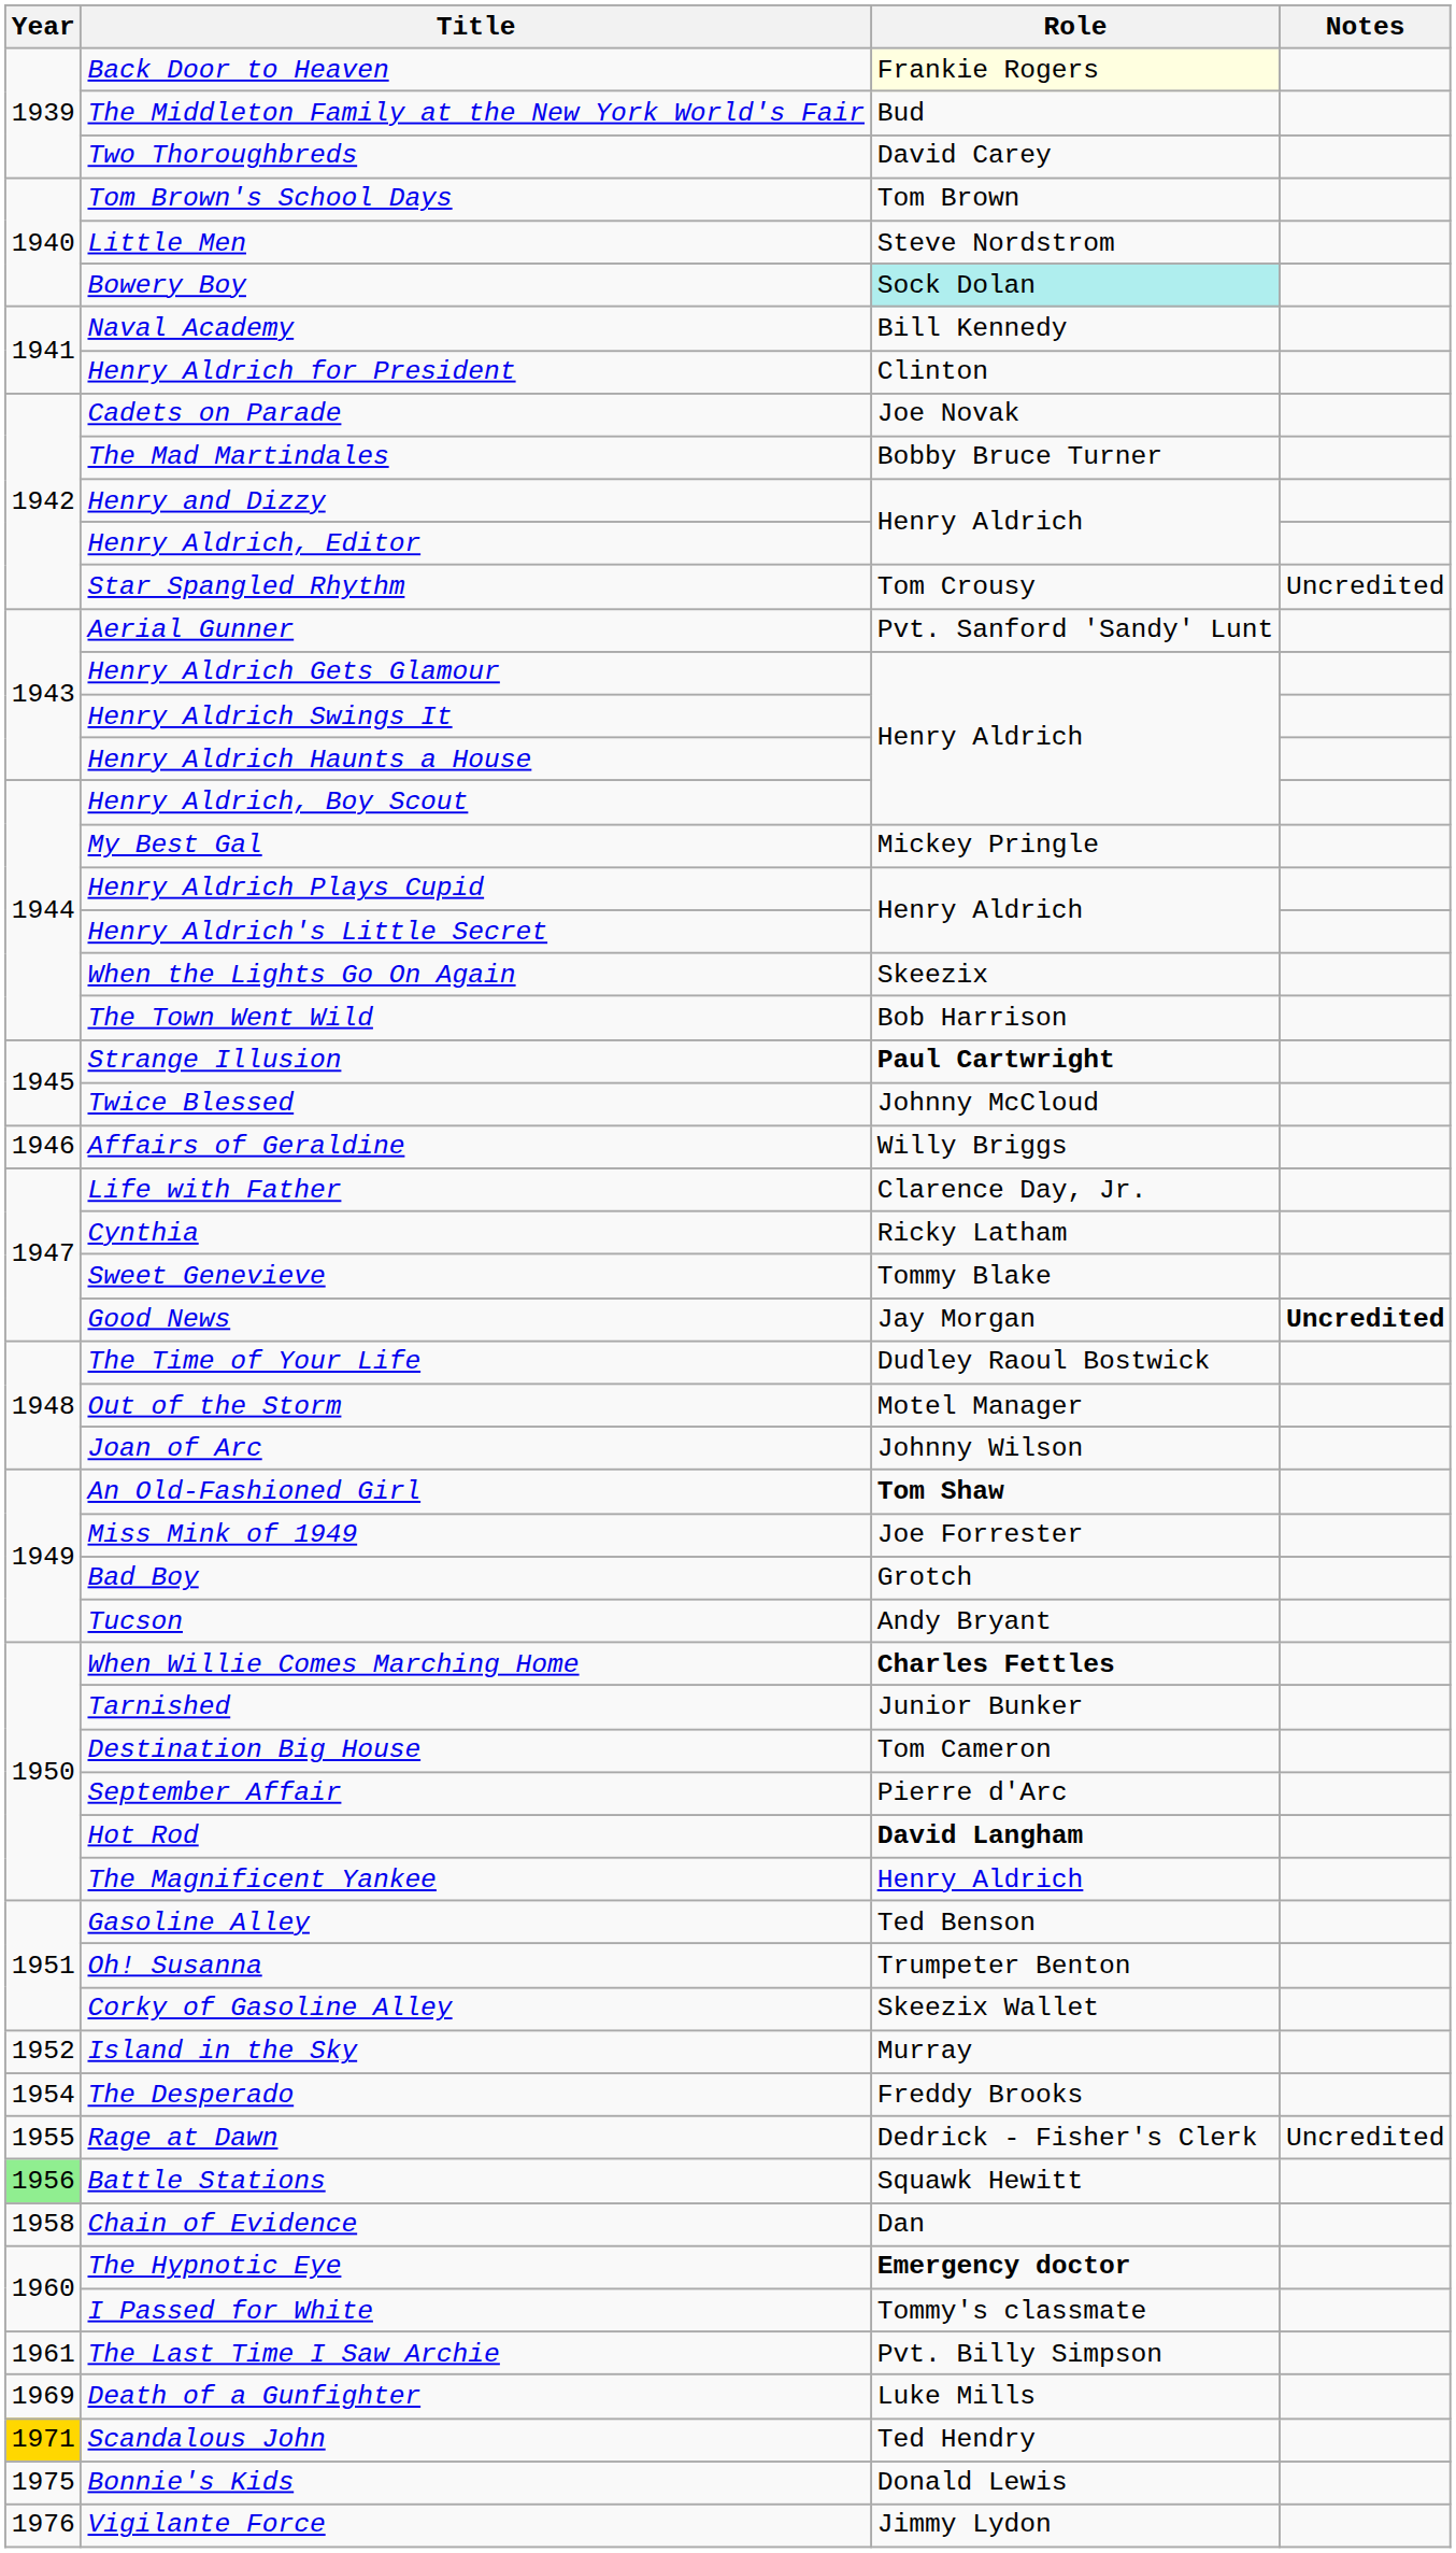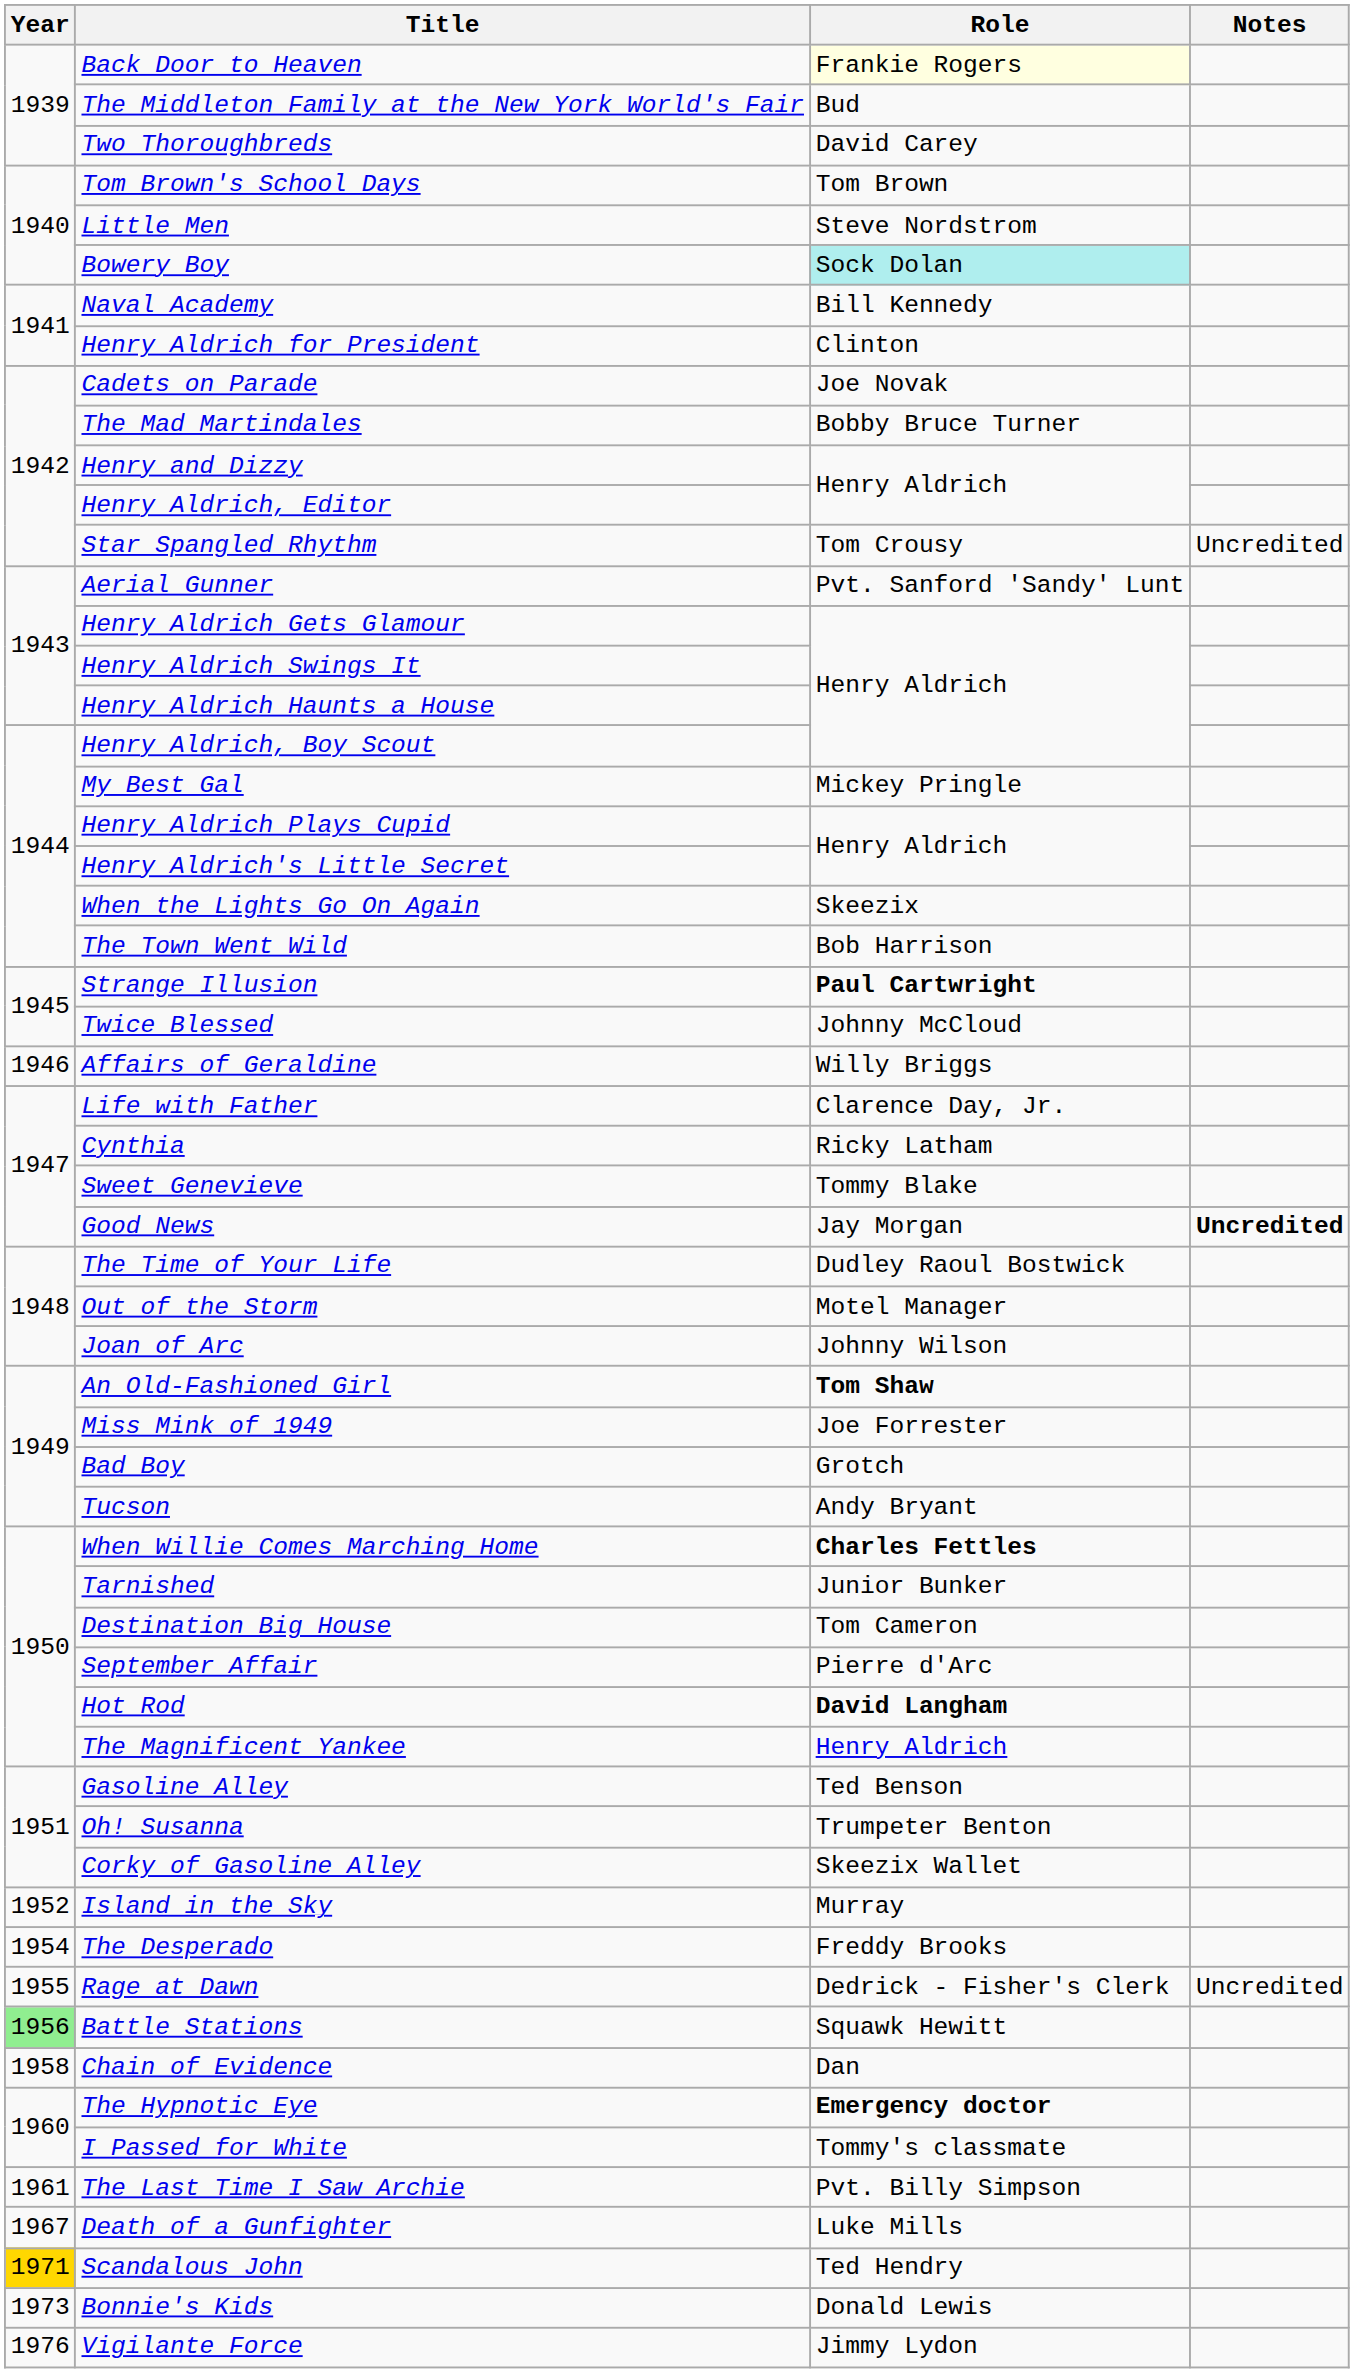 <table class="wikitable">
 <tr>
 <th>Year</th>
 <th>Title</th>
 <th>Role</th>
 <th>Notes</th>
 </tr>
 <tr>
 <td rowspan=3>1939</td>
 <td><em><a href='#'>Back Door to Heaven</a></em></td>
 <td style="background: lightyellow;">Frankie Rogers</td>
 <td></td>
 </tr>
 <tr>
 <td><em><a href='#'>The Middleton Family at the New York World's Fair</a></em></td>
 <td>Bud</td>
 <td></td>
 </tr>
 <tr>
 <td><em><a href='#'>Two Thoroughbreds</a></em></td>
 <td>David Carey</td>
 <td></td>
 </tr>
 <tr>
 <td rowspan=3>1940</td>
 <td><em><a href='#'>Tom Brown's School Days</a></em></td>
 <td>Tom Brown</td>
 <td></td>
 </tr>
 <tr>
 <td><em><a href='#'>Little Men</a></em></td>
 <td>Steve Nordstrom</td>
 <td></td>
 </tr>
 <tr>
 <td><em><a href='#'>Bowery Boy</a></em></td>
 <td style="background: paleturquoise;">Sock Dolan</td>
 <td></td>
 </tr>
 <tr>
 <td rowspan=2>1941</td>
 <td><em><a href='#'>Naval Academy</a></em></td>
 <td>Bill Kennedy</td>
 <td></td>
 </tr>
 <tr>
 <td><em><a href='#'>Henry Aldrich for President</a></em></td>
 <td>Clinton</td>
 <td></td>
 </tr>
 <tr>
 <td rowspan=5>1942</td>
 <td><em><a href='#'>Cadets on Parade</a></em></td>
 <td>Joe Novak</td>
 <td></td>
 </tr>
 <tr>
 <td><em><a href='#'>The Mad Martindales</a></em></td>
 <td>Bobby Bruce Turner</td>
 <td></td>
 </tr>
 <tr>
 <td><em><a href='#'>Henry and Dizzy</a></em></td>
 <td rowspan=2>Henry Aldrich</td>
 <td></td>
 </tr>
 <tr>
 <td><em><a href='#'>Henry Aldrich, Editor</a></em></td>
 <td></td>
 </tr>
 <tr>
 <td><em><a href='#'>Star Spangled Rhythm</a></em></td>
 <td>Tom Crousy</td>
 <td>Uncredited</td>
 </tr>
 <tr>
 <td rowspan=4>1943</td>
 <td><em><a href='#'>Aerial Gunner</a></em></td>
 <td>Pvt. Sanford 'Sandy' Lunt</td>
 <td></td>
 </tr>
 <tr>
 <td><em><a href='#'>Henry Aldrich Gets Glamour</a></em></td>
 <td rowspan=4>Henry Aldrich</td>
 <td></td>
 </tr>
 <tr>
 <td><em><a href='#'>Henry Aldrich Swings It</a></em></td>
 <td></td>
 </tr>
 <tr>
 <td><em><a href='#'>Henry Aldrich Haunts a House</a></em></td>
 <td></td>
 </tr>
 <tr>
 <td rowspan=6>1944</td>
 <td><em><a href='#'>Henry Aldrich, Boy Scout</a></em></td>
 <td></td>
 </tr>
 <tr>
 <td><em><a href='#'>My Best Gal</a></em></td>
 <td>Mickey Pringle</td>
 <td></td>
 </tr>
 <tr>
 <td><em><a href='#'>Henry Aldrich Plays Cupid</a></em></td>
 <td rowspan=2>Henry Aldrich</td>
 <td></td>
 </tr>
 <tr>
 <td><em><a href='#'>Henry Aldrich's Little Secret</a></em></td>
 <td></td>
 </tr>
 <tr>
 <td><em><a href='#'>When the Lights Go On Again</a></em></td>
 <td>Skeezix</td>
 <td></td>
 </tr>
 <tr>
 <td><em><a href='#'>The Town Went Wild</a></em></td>
 <td>Bob Harrison</td>
 <td></td>
 </tr>
 <tr>
 <td rowspan=2>1945</td>
 <td><em><a href='#'>Strange Illusion</a></em></td>
 <td><strong>Paul Cartwright</strong></td>
 <td></td>
 </tr>
 <tr>
 <td><em><a href='#'>Twice Blessed</a></em></td>
 <td>Johnny McCloud</td>
 <td></td>
 </tr>
 <tr>
 <td>1946</td>
 <td><em><a href='#'>Affairs of Geraldine</a></em></td>
 <td>Willy Briggs</td>
 <td></td>
 </tr>
 <tr>
 <td rowspan=4>1947</td>
 <td><em><a href='#'>Life with Father</a></em></td>
 <td>Clarence Day, Jr.</td>
 <td></td>
 </tr>
 <tr>
 <td><em><a href='#'>Cynthia</a></em></td>
 <td>Ricky Latham</td>
 <td></td>
 </tr>
 <tr>
 <td><em><a href='#'>Sweet Genevieve</a></em></td>
 <td>Tommy Blake</td>
 <td></td>
 </tr>
 <tr>
 <td><em><a href='#'>Good News</a></em></td>
 <td>Jay Morgan</td>
 <td><strong>Uncredited</strong></td>
 </tr>
 <tr>
 <td rowspan=3>1948</td>
 <td><em><a href='#'>The Time of Your Life</a></em></td>
 <td>Dudley Raoul Bostwick</td>
 <td></td>
 </tr>
 <tr>
 <td><em><a href='#'>Out of the Storm</a></em></td>
 <td>Motel Manager</td>
 <td></td>
 </tr>
 <tr>
 <td><em><a href='#'>Joan of Arc</a></em></td>
 <td>Johnny Wilson</td>
 <td></td>
 </tr>
 <tr>
 <td rowspan=4>1949</td>
 <td><em><a href='#'>An Old-Fashioned Girl</a></em></td>
 <td><strong>Tom Shaw</strong></td>
 <td></td>
 </tr>
 <tr>
 <td><em><a href='#'>Miss Mink of 1949</a></em></td>
 <td>Joe Forrester</td>
 <td></td>
 </tr>
 <tr>
 <td><em><a href='#'>Bad Boy</a></em></td>
 <td>Grotch</td>
 <td></td>
 </tr>
 <tr>
 <td><em><a href='#'>Tucson</a></em></td>
 <td>Andy Bryant</td>
 <td></td>
 </tr>
 <tr>
 <td rowspan=6>1950</td>
 <td><em><a href='#'>When Willie Comes Marching Home</a></em></td>
 <td><strong>Charles Fettles</strong></td>
 <td></td>
 </tr>
 <tr>
 <td><em><a href='#'>Tarnished</a></em></td>
 <td>Junior Bunker</td>
 <td></td>
 </tr>
 <tr>
 <td><em><a href='#'>Destination Big House</a></em></td>
 <td>Tom Cameron</td>
 <td></td>
 </tr>
 <tr>
 <td><em><a href='#'>September Affair</a></em></td>
 <td>Pierre d'Arc</td>
 <td></td>
 </tr>
 <tr>
 <td><em><a href='#'>Hot Rod</a></em></td>
 <td><strong>David Langham</strong></td>
 <td></td>
 </tr>
 <tr>
 <td><em><a href='#'>The Magnificent Yankee</a></em></td>
 <td><a href='#'>Henry Aldrich</a></td>
 <td></td>
 </tr>
 <tr>
 <td rowspan=3>1951</td>
 <td><em><a href='#'>Gasoline Alley</a></em></td>
 <td>Ted Benson</td>
 <td></td>
 </tr>
 <tr>
 <td><em><a href='#'>Oh! Susanna</a></em></td>
 <td>Trumpeter Benton</td>
 <td></td>
 </tr>
 <tr>
 <td><em><a href='#'>Corky of Gasoline Alley</a></em></td>
 <td>Skeezix Wallet</td>
 <td></td>
 </tr>
 <tr>
 <td>1952</td>
 <td><em><a href='#'>Island in the Sky</a></em></td>
 <td>Murray</td>
 <td></td>
 </tr>
 <tr>
 <td>1954</td>
 <td><em><a href='#'>The Desperado</a></em></td>
 <td>Freddy Brooks</td>
 <td></td>
 </tr>
 <tr>
 <td>1955</td>
 <td><em><a href='#'>Rage at Dawn</a></em></td>
 <td>Dedrick - Fisher's Clerk</td>
 <td>Uncredited</td>
 </tr>
 <tr>
 <td style="background: lightgreen;">1956</td>
 <td><em><a href='#'>Battle Stations</a></em></td>
 <td>Squawk Hewitt</td>
 <td></td>
 </tr>
 <tr>
 <td>1958</td>
 <td><em><a href='#'>Chain of Evidence</a></em></td>
 <td>Dan</td>
 <td></td>
 </tr>
 <tr>
 <td rowspan=2>1960</td>
 <td><em><a href='#'>The Hypnotic Eye</a></em></td>
 <td><strong>Emergency doctor</strong></td>
 <td></td>
 </tr>
 <tr>
 <td><em><a href='#'>I Passed for White</a></em></td>
 <td>Tommy's classmate</td>
 <td></td>
 </tr>
 <tr>
 <td>1961</td>
 <td><em><a href='#'>The Last Time I Saw Archie</a></em></td>
 <td>Pvt. Billy Simpson</td>
 <td></td>
 </tr>
 <tr>
-<td>1969</td>
+<td>1967</td>
 <td><em><a href='#'>Death of a Gunfighter</a></em></td>
 <td>Luke Mills</td>
 <td></td>
 </tr>
 <tr>
 <td style="background: gold;">1971</td>
 <td><em><a href='#'>Scandalous John</a></em></td>
 <td>Ted Hendry</td>
 <td></td>
 </tr>
 <tr>
-<td>1975</td>
+<td>1973</td>
 <td><em><a href='#'>Bonnie's Kids</a></em></td>
 <td>Donald Lewis</td>
 <td></td>
 </tr>
 <tr>
 <td>1976</td>
 <td><em><a href='#'>Vigilante Force</a></em></td>
 <td>Jimmy Lydon</td>
 <td></td>
 </tr>
 </table>
